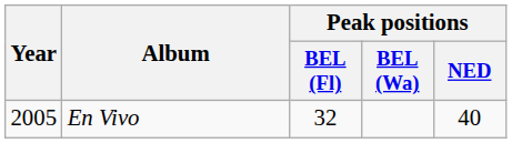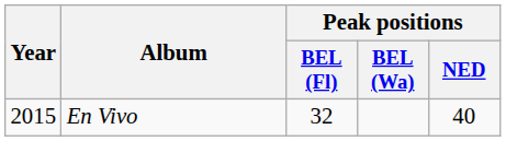 <table class="wikitable">
 <tr>
 <th align="center" rowspan="2" width="10">Year</th>
 <th align="center" rowspan="2" width="150">Album</th>
 <th align="center" colspan="3" width="20">Peak positions</th>
 </tr>
 <tr>
 <th scope="col" style="width:3em;font-size:90%;"><a href='#'>BEL <br>(Fl)</a><br></th>
 <th scope="col" style="width:3em;font-size:90%;"><a href='#'>BEL <br>(Wa)</a><br></th>
 <th scope="col" style="width:3em;font-size:90%;"><a href='#'>NED</a><br></th>
 </tr>
 <tr>
-<td style="text-align:center;">2005</td>
+<td style="text-align:center;">2015</td>
 <td><em>En Vivo</em></td>
 <td style="text-align:center;">32</td>
 <td style="text-align:center;"></td>
 <td style="text-align:center;">40</td>
 </tr>
 </table>
